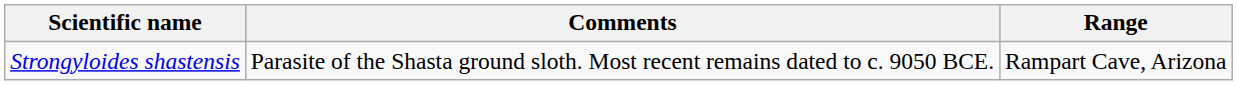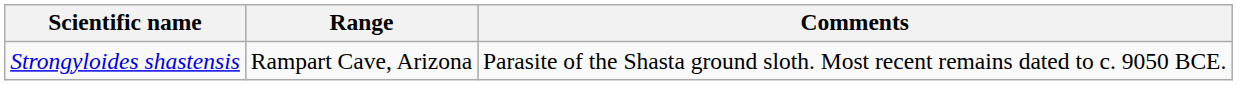 <table class="wikitable sortable">
 <tr>
 <th>Scientific name</th>
+<th>Range</th>
 <th class="unsortable">Comments</th>
-<th>Range</th>
 </tr>
 <tr>
 <td><em><a href='#'>Strongyloides shastensis</a></em></td>
+<td>Rampart Cave, Arizona</td>
 <td>Parasite of the Shasta ground sloth. Most recent remains dated to c. 9050 BCE.</td>
-<td>Rampart Cave, Arizona</td>
 </tr>
 </table>
